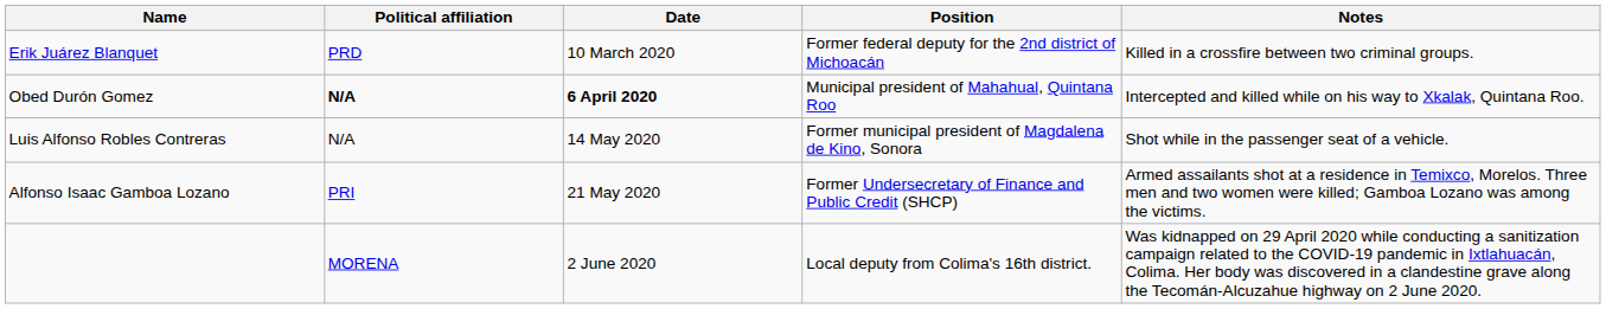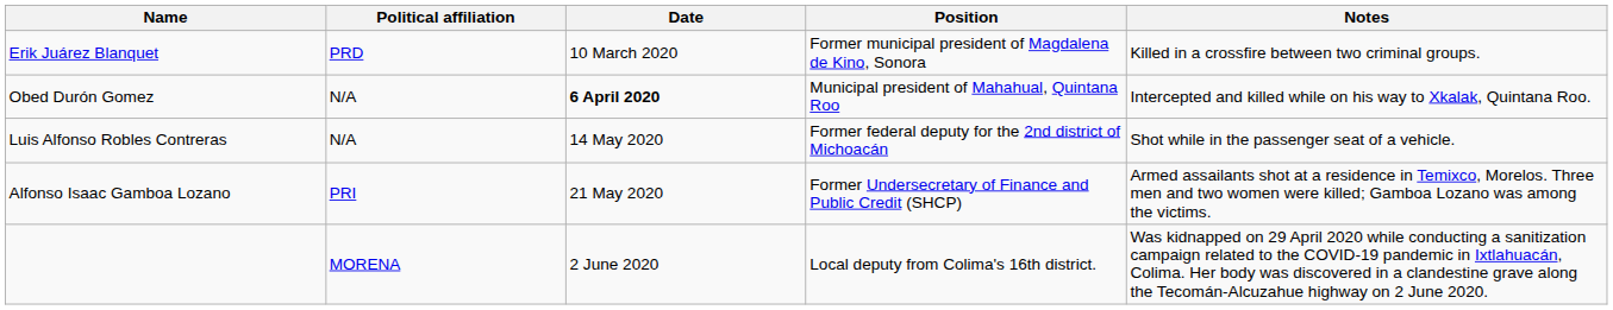 <table class="wikitable" style="width:100%">
 <tr>
 <th style="width:20%">Name</th>
 <th style="width:15%">Political affiliation</th>
 <th style="width:15%">Date</th>
 <th style="width:20%">Position</th>
 <th style="width:30%">Notes</th>
 </tr>
 <tr>
 <td><a href='#'>Erik Juárez Blanquet</a></td>
 <td><a href='#'>PRD</a></td>
 <td>10 March 2020</td>
-<td>Former federal deputy for the <a href='#'>2nd district of Michoacán</a></td>
+<td>Former municipal president of <a href='#'>Magdalena de Kino</a>, Sonora</td>
 <td>Killed in a crossfire between two criminal groups.</td>
 </tr>
 <tr>
 <td>Obed Durón Gomez</td>
-<td><strong>N/A</strong></td>
+<td>N/A</td>
 <td><strong>6 April 2020</strong></td>
 <td>Municipal president of <a href='#'>Mahahual</a>, <a href='#'>Quintana Roo</a></td>
 <td>Intercepted and killed while on his way to <a href='#'>Xkalak</a>, Quintana Roo.</td>
 </tr>
 <tr>
 <td>Luis Alfonso Robles Contreras</td>
 <td>N/A</td>
 <td>14 May 2020</td>
-<td>Former municipal president of <a href='#'>Magdalena de Kino</a>, Sonora</td>
+<td>Former federal deputy for the <a href='#'>2nd district of Michoacán</a></td>
 <td>Shot while in the passenger seat of a vehicle.</td>
 </tr>
 <tr>
 <td>Alfonso Isaac Gamboa Lozano</td>
 <td><a href='#'>PRI</a></td>
 <td>21 May 2020</td>
 <td>Former <a href='#'>Undersecretary of Finance and Public Credit</a> (SHCP)</td>
 <td>Armed assailants shot at a residence in <a href='#'>Temixco</a>, Morelos. Three men and two women were killed; Gamboa Lozano was among the victims.</td>
 </tr>
 <tr>
 <td></td>
 <td><a href='#'>MORENA</a></td>
 <td>2 June 2020</td>
 <td>Local deputy from Colima's 16th district.</td>
 <td>Was kidnapped on 29 April 2020 while conducting a sanitization campaign related to the COVID-19 pandemic in <a href='#'>Ixtlahuacán</a>, Colima. Her body was discovered in a clandestine grave along the Tecomán-Alcuzahue highway on 2 June 2020.</td>
 </tr>
 </table>
